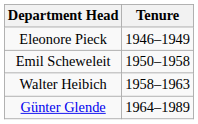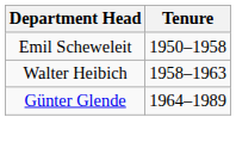 <table class="wikitable" style="text-align: center;">
 <tr>
 <th>Department Head</th>
 <th>Tenure</th>
-</tr>
-<tr>
-<td>Eleonore Pieck</td>
-<td>1946–1949</td>
 </tr>
 <tr>
 <td>Emil Scheweleit</td>
 <td>1950–1958</td>
 </tr>
 <tr>
 <td>Walter Heibich</td>
 <td>1958–1963</td>
 </tr>
 <tr>
 <td><a href='#'>Günter Glende</a></td>
 <td>1964–1989</td>
 </tr>
 </table>
